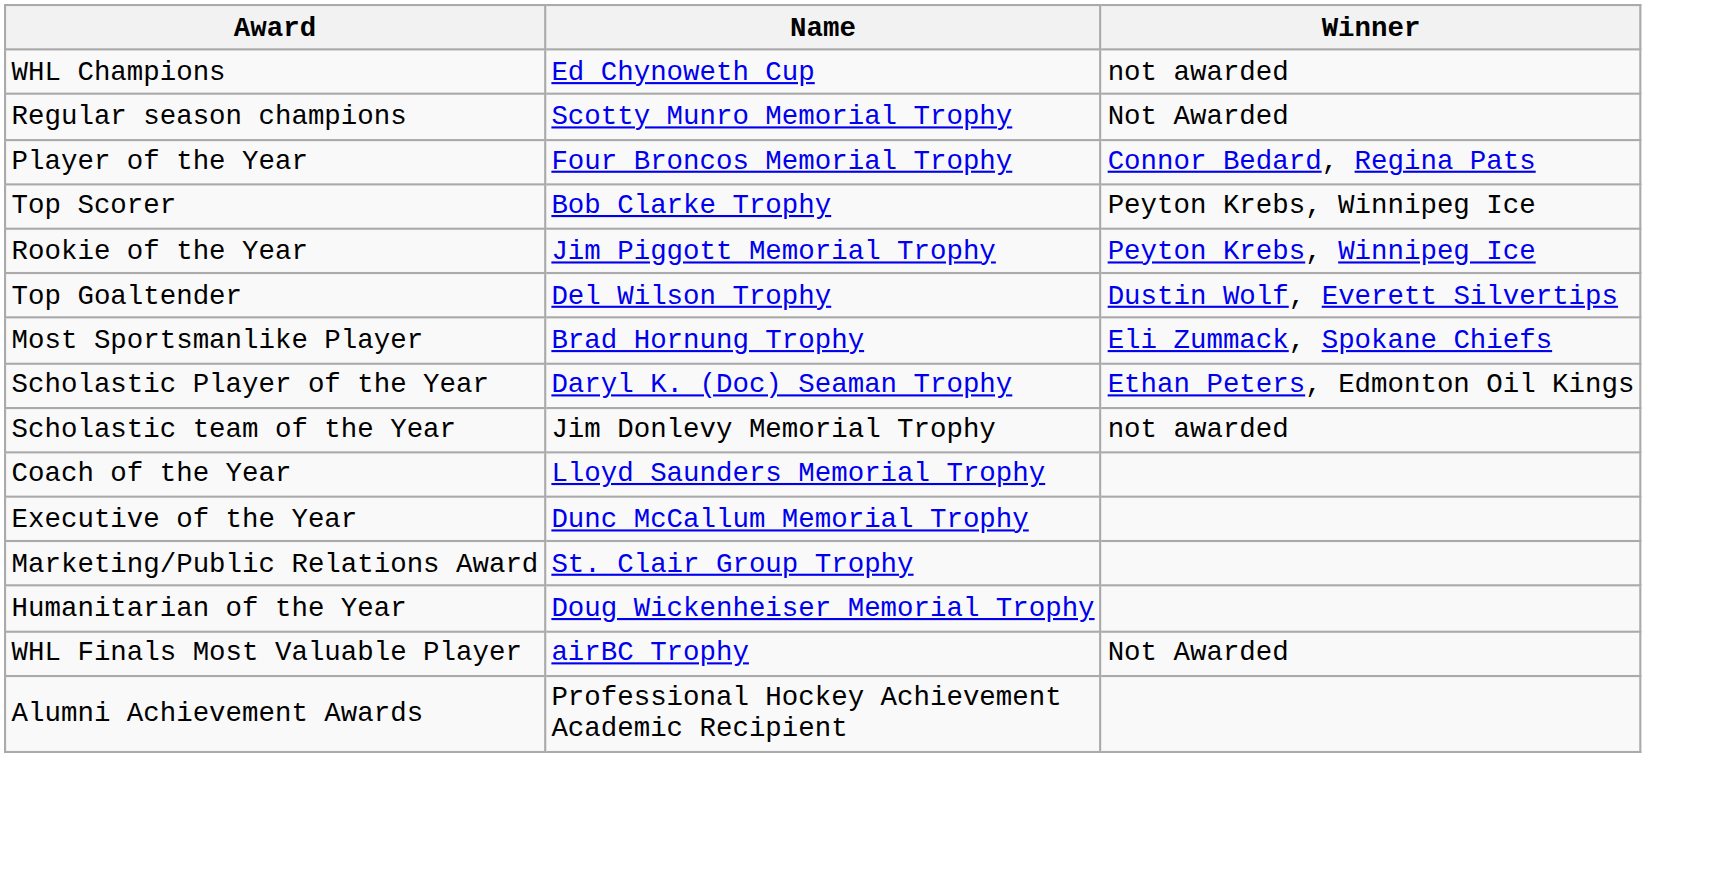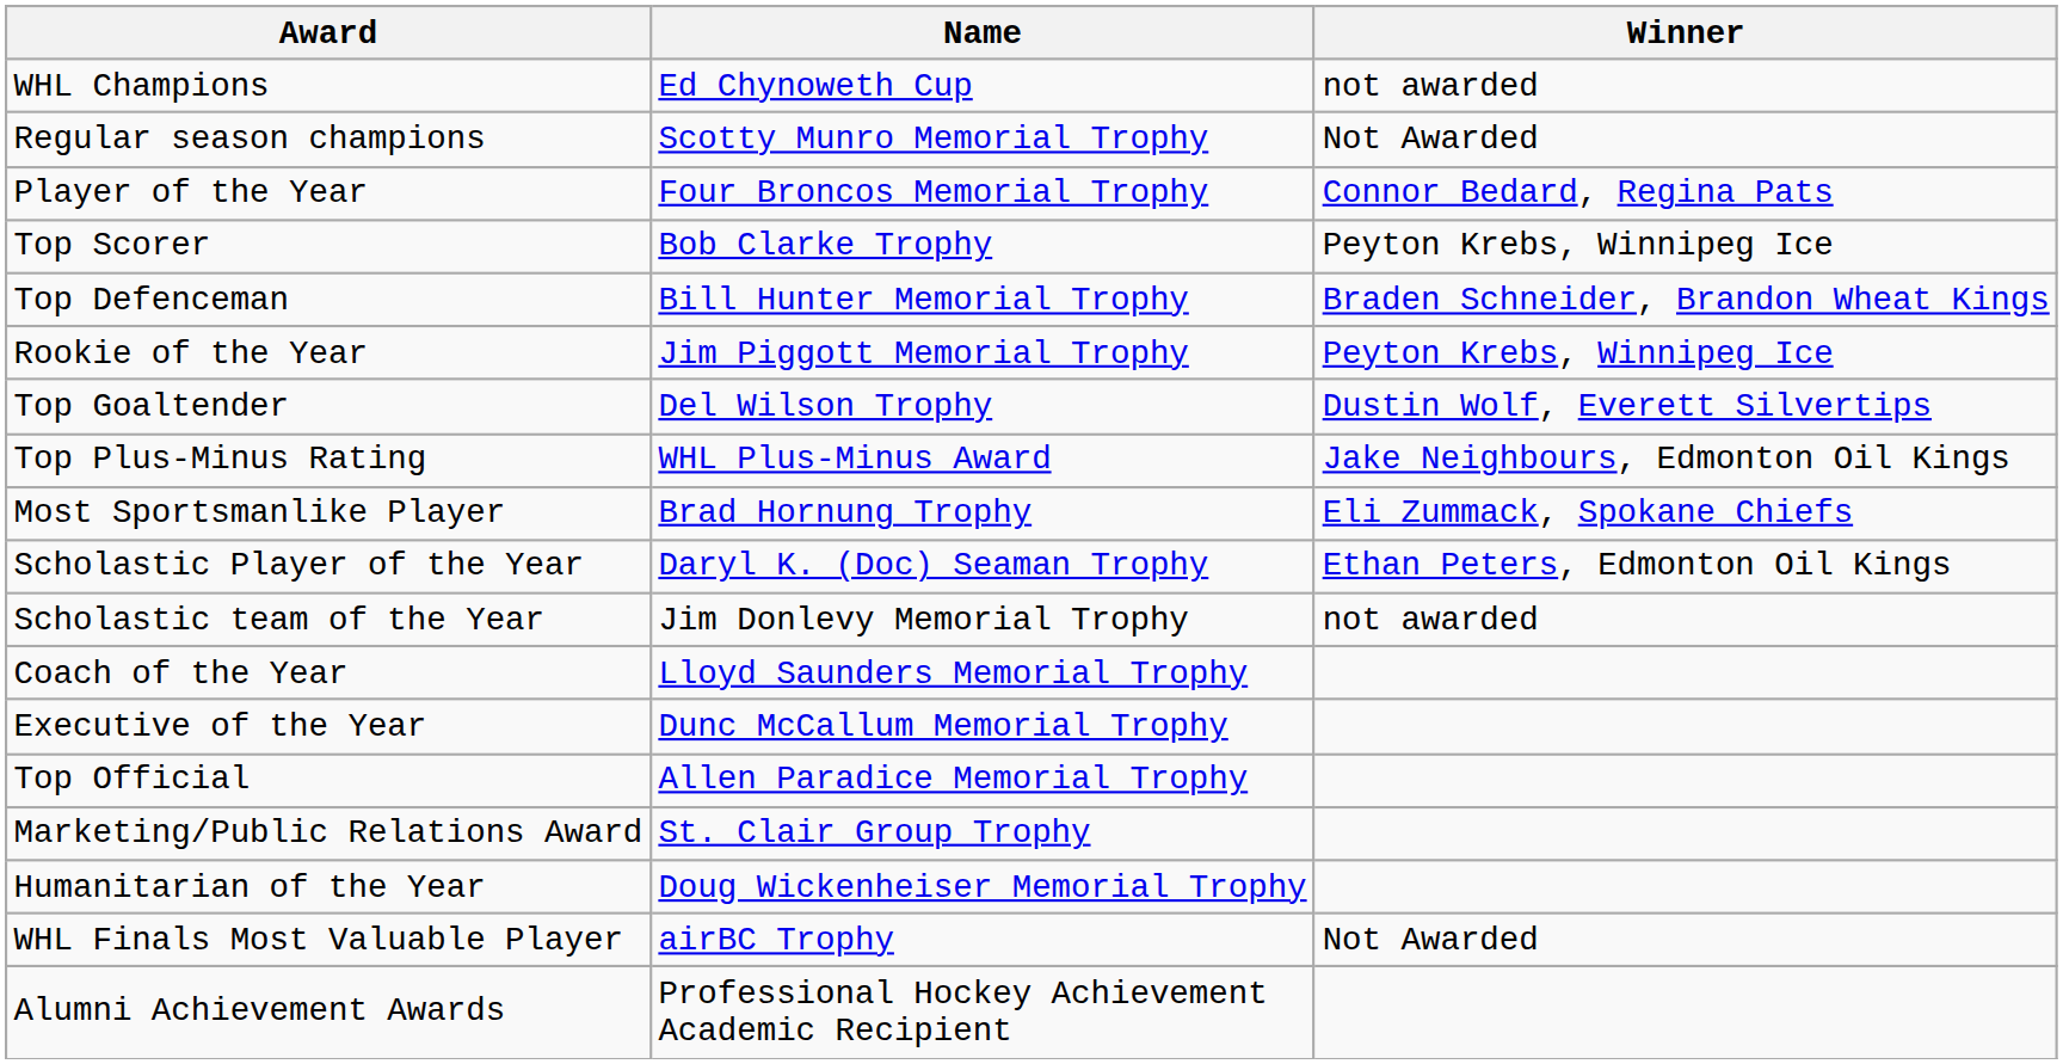 <table class="wikitable">
 <tr>
 <th>Award</th>
 <th>Name</th>
 <th>Winner</th>
 </tr>
 <tr>
 <td>WHL Champions</td>
 <td><a href='#'>Ed Chynoweth Cup</a></td>
 <td>not awarded</td>
 </tr>
 <tr>
 <td>Regular season champions</td>
 <td><a href='#'>Scotty Munro Memorial Trophy</a></td>
 <td>Not Awarded</td>
 </tr>
 <tr>
 <td>Player of the Year</td>
 <td><a href='#'>Four Broncos Memorial Trophy</a></td>
 <td><a href='#'>Connor Bedard</a>, <a href='#'>Regina Pats</a></td>
 </tr>
 <tr>
 <td>Top Scorer</td>
 <td><a href='#'>Bob Clarke Trophy</a></td>
 <td>Peyton Krebs, Winnipeg Ice</td>
 </tr>
 <tr>
+<td>Top Defenceman</td>
+<td><a href='#'>Bill Hunter Memorial Trophy</a></td>
+<td><a href='#'>Braden Schneider</a>, <a href='#'>Brandon Wheat Kings</a></td>
+</tr>
+<tr>
 <td>Rookie of the Year</td>
 <td><a href='#'>Jim Piggott Memorial Trophy</a></td>
 <td><a href='#'>Peyton Krebs</a>, <a href='#'>Winnipeg Ice</a></td>
 </tr>
 <tr>
 <td>Top Goaltender</td>
 <td><a href='#'>Del Wilson Trophy</a></td>
 <td><a href='#'>Dustin Wolf</a>, <a href='#'>Everett Silvertips</a></td>
+</tr>
+<tr>
+<td>Top Plus-Minus Rating</td>
+<td><a href='#'>WHL Plus-Minus Award</a></td>
+<td><a href='#'>Jake Neighbours</a>, Edmonton Oil Kings</td>
 </tr>
 <tr>
 <td>Most Sportsmanlike Player</td>
 <td><a href='#'>Brad Hornung Trophy</a></td>
 <td><a href='#'>Eli Zummack</a>, <a href='#'>Spokane Chiefs</a></td>
 </tr>
 <tr>
 <td>Scholastic Player of the Year</td>
 <td><a href='#'>Daryl K. (Doc) Seaman Trophy</a></td>
 <td><a href='#'>Ethan Peters</a>, Edmonton Oil Kings</td>
 </tr>
 <tr>
 <td>Scholastic team of the Year</td>
 <td>Jim Donlevy Memorial Trophy</td>
 <td>not awarded</td>
 </tr>
 <tr>
 <td>Coach of the Year</td>
 <td><a href='#'>Lloyd Saunders Memorial Trophy</a></td>
 <td></td>
 </tr>
 <tr>
 <td>Executive of the Year</td>
 <td><a href='#'>Dunc McCallum Memorial Trophy</a></td>
 <td></td>
 </tr>
 <tr>
+<td>Top Official</td>
+<td><a href='#'>Allen Paradice Memorial Trophy</a></td>
+<td></td>
+</tr>
+<tr>
 <td>Marketing/Public Relations Award</td>
 <td><a href='#'>St. Clair Group Trophy</a></td>
 <td></td>
 </tr>
 <tr>
 <td>Humanitarian of the Year</td>
 <td><a href='#'>Doug Wickenheiser Memorial Trophy</a></td>
 <td></td>
 </tr>
 <tr>
 <td>WHL Finals Most Valuable Player</td>
 <td><a href='#'>airBC Trophy</a></td>
 <td>Not Awarded</td>
 </tr>
 <tr>
 <td>Alumni Achievement Awards</td>
 <td>Professional Hockey Achievement<br>Academic Recipient</td>
 <td></td>
 </tr>
 </table>
